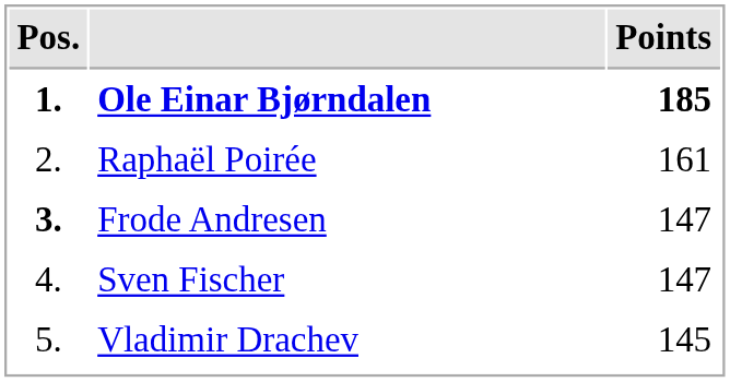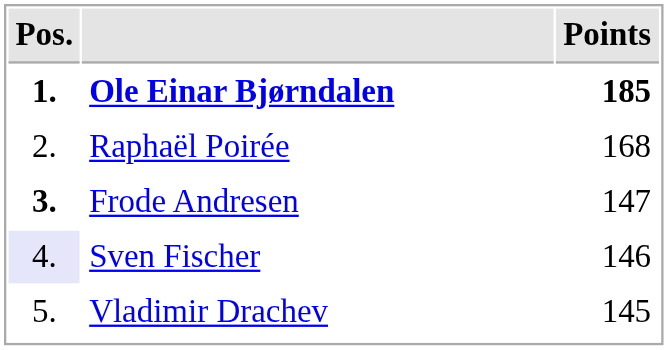 <table cellspacing="1" cellpadding="3" style="border:1px solid #AAAAAA;font-size:90%">
 <tr bgcolor="#E4E4E4">
 <th style="border-bottom:1px solid #AAAAAA" width=10>Pos.</th>
 <th style="border-bottom:1px solid #AAAAAA" width=200></th>
 <th style="border-bottom:1px solid #AAAAAA" width=20>Points</th>
 </tr>
 <tr>
 <td align="center"><strong>1.</strong></td>
 <td> <strong><a href='#'>Ole Einar Bjørndalen</a></strong></td>
 <td align="right"><strong>185</strong></td>
 </tr>
 <tr>
 <td align="center">2.</td>
 <td> <a href='#'>Raphaël Poirée</a></td>
-<td align="right">161</td>
+<td align="right">168</td>
 </tr>
 <tr>
 <td align="center"><strong>3.</strong></td>
 <td> <a href='#'>Frode Andresen</a></td>
 <td align="right">147</td>
 </tr>
 <tr>
-<td align="center">4.</td>
+<td align="center" style="background: lavender;">4.</td>
 <td> <a href='#'>Sven Fischer</a></td>
-<td align="right">147</td>
+<td align="right">146</td>
 </tr>
 <tr>
 <td align="center">5.</td>
 <td> <a href='#'>Vladimir Drachev</a></td>
 <td align="right">145</td>
 </tr>
 <tr>
 </tr>
 </table>
